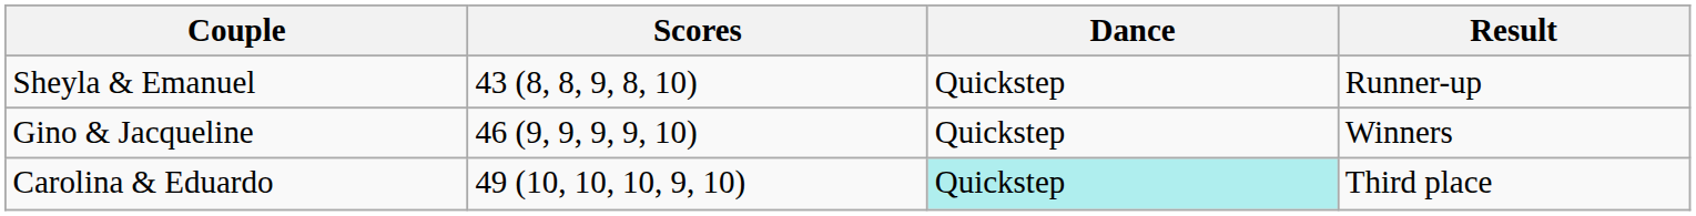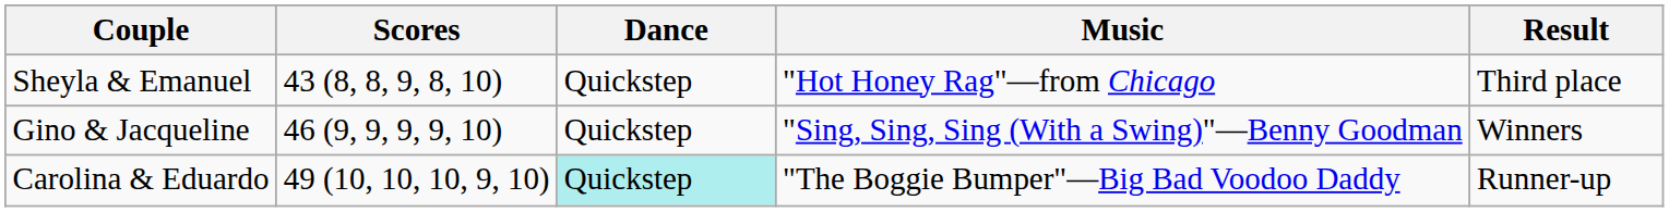 <table class="wikitable sortable" style="width:95%; white-space:nowrap">
 <tr>
 <th style="width:15%;">Couple</th>
 <th style="width:14%;">Scores</th>
 <th style="width:14%;">Dance</th>
+<th style="width:40%;">Music</th>
 <th style="width:12%;">Result</th>
 </tr>
 <tr>
 <td>Sheyla & Emanuel</td>
 <td>43 (8, 8, 9, 8, 10)</td>
 <td>Quickstep</td>
-<td>Runner-up</td>
+<td>"<a href='#'>Hot Honey Rag</a>"—from <em><a href='#'>Chicago</a></em></td>
+<td>Third place</td>
 </tr>
 <tr>
 <td>Gino & Jacqueline</td>
 <td>46 (9, 9, 9, 9, 10)</td>
 <td>Quickstep</td>
+<td>"<a href='#'>Sing, Sing, Sing (With a Swing)</a>"—<a href='#'>Benny Goodman</a></td>
 <td>Winners</td>
 </tr>
 <tr>
 <td>Carolina & Eduardo</td>
 <td>49 (10, 10, 10, 9, 10)</td>
 <td style="background: paleturquoise;">Quickstep</td>
-<td>Third place</td>
+<td>"The Boggie Bumper"—<a href='#'>Big Bad Voodoo Daddy</a></td>
+<td>Runner-up</td>
 </tr>
 </table>
